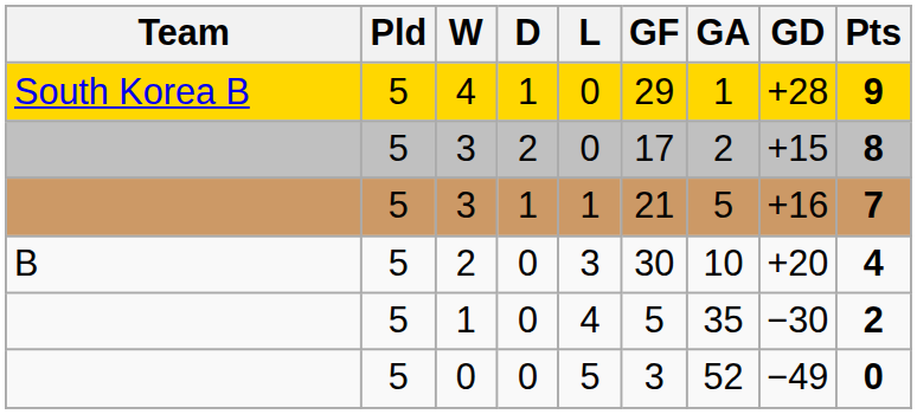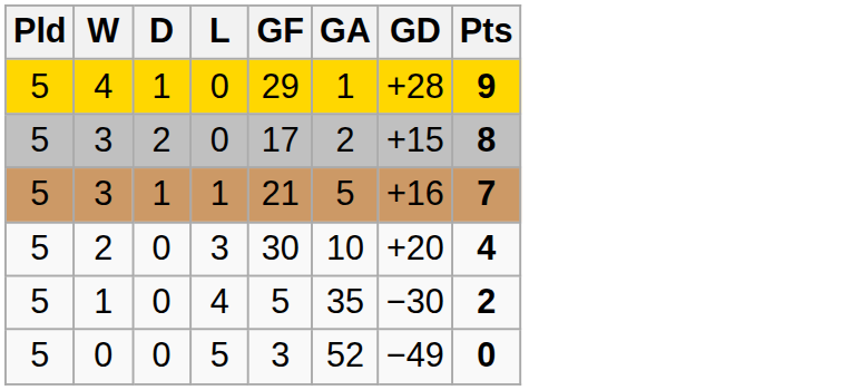 <table class="wikitable" style="text-align:center;">
 <tr>
-<th width=150>Team</th>
 <th width=20>Pld</th>
 <th width=20>W</th>
 <th width=20>D</th>
 <th width=20>L</th>
 <th width=20>GF</th>
 <th width=20>GA</th>
 <th width=20>GD</th>
 <th width=20>Pts</th>
 </tr>
 <tr bgcolor="gold">
-<td align="left"> <a href='#'>South Korea B</a></td>
 <td>5</td>
 <td>4</td>
 <td>1</td>
 <td>0</td>
 <td>29</td>
 <td>1</td>
 <td>+28</td>
 <td><strong>9</strong></td>
 </tr>
 <tr bgcolor="silver">
-<td align="left"></td>
 <td>5</td>
 <td>3</td>
 <td>2</td>
 <td>0</td>
 <td>17</td>
 <td>2</td>
 <td>+15</td>
 <td><strong>8</strong></td>
 </tr>
 <tr bgcolor="#cc9966">
-<td align="left"></td>
 <td>5</td>
 <td>3</td>
 <td>1</td>
 <td>1</td>
 <td>21</td>
 <td>5</td>
 <td>+16</td>
 <td><strong>7</strong></td>
 </tr>
 <tr>
-<td align="left"> B</td>
 <td>5</td>
 <td>2</td>
 <td>0</td>
 <td>3</td>
 <td>30</td>
 <td>10</td>
 <td>+20</td>
 <td><strong>4</strong></td>
 </tr>
 <tr>
-<td align="left"></td>
 <td>5</td>
 <td>1</td>
 <td>0</td>
 <td>4</td>
 <td>5</td>
 <td>35</td>
 <td>−30</td>
 <td><strong>2</strong></td>
 </tr>
 <tr>
-<td align="left"></td>
 <td>5</td>
 <td>0</td>
 <td>0</td>
 <td>5</td>
 <td>3</td>
 <td>52</td>
 <td>−49</td>
 <td><strong>0</strong></td>
 </tr>
 </table>
